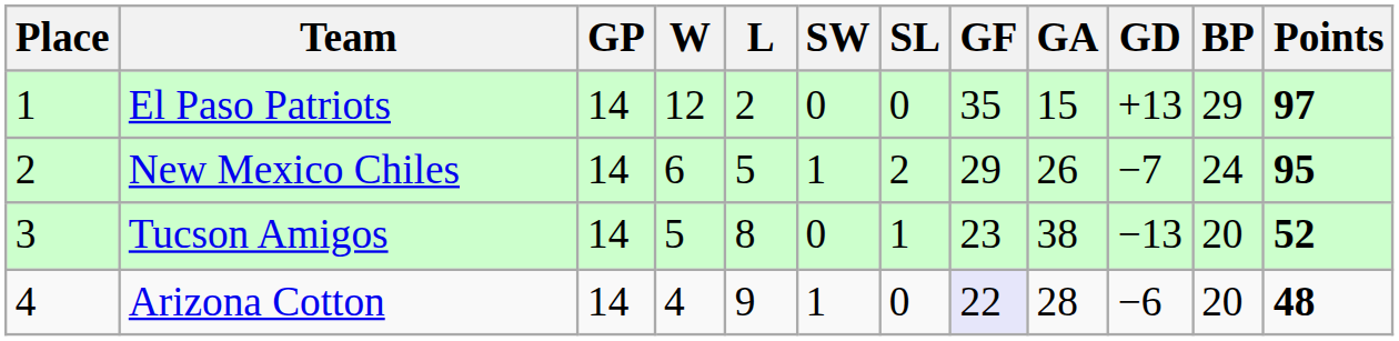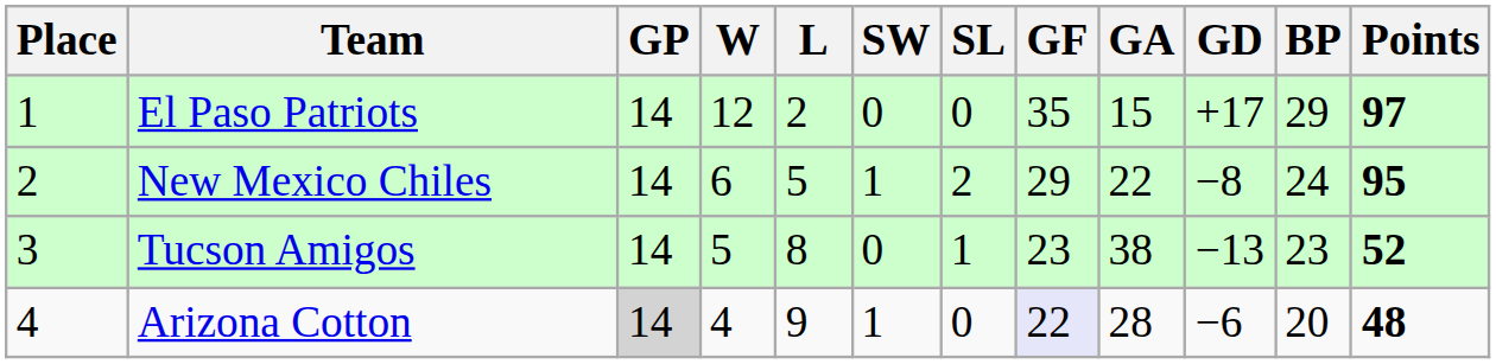 <table class="wikitable">
 <tr>
 <th>Place</th>
 <th width="170">Team</th>
 <th width="20">GP</th>
 <th width="20">W</th>
 <th width="20">L</th>
 <th width="20">SW</th>
 <th width="20">SL</th>
 <th width="20">GF</th>
 <th width="20">GA</th>
 <th width="25">GD</th>
 <th width="20">BP</th>
 <th>Points</th>
 </tr>
 <tr bgcolor=#ccffcc>
 <td>1</td>
 <td><a href='#'>El Paso Patriots</a></td>
 <td>14</td>
 <td>12</td>
 <td>2</td>
 <td>0</td>
 <td>0</td>
 <td>35</td>
 <td>15</td>
-<td>+13</td>
+<td>+17</td>
 <td>29</td>
 <td><strong>97</strong></td>
 </tr>
 <tr bgcolor=#ccffcc>
 <td>2</td>
 <td><a href='#'>New Mexico Chiles</a></td>
 <td>14</td>
 <td>6</td>
 <td>5</td>
 <td>1</td>
 <td>2</td>
 <td>29</td>
-<td>26</td>
-<td>−7</td>
+<td>22</td>
+<td>−8</td>
 <td>24</td>
 <td><strong>95</strong></td>
 </tr>
 <tr bgcolor=#ccffcc>
 <td>3</td>
 <td><a href='#'>Tucson Amigos</a></td>
 <td>14</td>
 <td>5</td>
 <td>8</td>
 <td>0</td>
 <td>1</td>
 <td>23</td>
 <td>38</td>
 <td>−13</td>
-<td>20</td>
+<td>23</td>
 <td><strong>52</strong></td>
 </tr>
 <tr>
 <td>4</td>
 <td><a href='#'>Arizona Cotton</a></td>
-<td>14</td>
+<td style="background: lightgrey;">14</td>
 <td>4</td>
 <td>9</td>
 <td>1</td>
 <td>0</td>
 <td style="background: lavender;">22</td>
 <td>28</td>
 <td>−6</td>
 <td>20</td>
 <td><strong>48</strong></td>
 </tr>
 </table>
